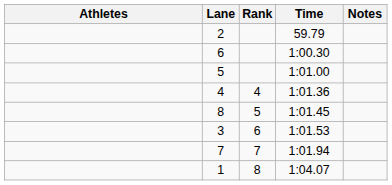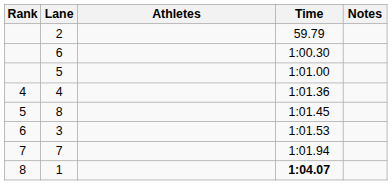 <table class="wikitable sortable" style="text-align:center;">
 <tr>
+<th width=40>Rank</th>
+<th width=40>Lane</th>
 <th width=250>Athletes</th>
-<th width=40>Lane</th>
-<th width=40>Rank</th>
 <th width=80>Time</th>
 <th width=50>Notes</th>
 </tr>
 <tr>
+<td></td>
+<td>2</td>
 <td align=left></td>
-<td>2</td>
-<td></td>
 <td>59.79</td>
 <td></td>
 </tr>
 <tr>
+<td></td>
+<td>6</td>
 <td align=left></td>
-<td>6</td>
-<td></td>
 <td>1:00.30</td>
 <td></td>
 </tr>
 <tr>
+<td></td>
+<td>5</td>
 <td align=left></td>
-<td>5</td>
-<td></td>
 <td>1:01.00</td>
 <td></td>
 </tr>
 <tr>
-<td align=left></td>
 <td>4</td>
 <td>4</td>
+<td align=left></td>
 <td>1:01.36</td>
 <td></td>
 </tr>
 <tr>
+<td>5</td>
+<td>8</td>
 <td align=left></td>
-<td>8</td>
-<td>5</td>
 <td>1:01.45</td>
 <td></td>
 </tr>
 <tr>
+<td>6</td>
+<td>3</td>
 <td align=left></td>
-<td>3</td>
-<td>6</td>
 <td>1:01.53</td>
 <td></td>
 </tr>
 <tr>
-<td align=left></td>
 <td>7</td>
 <td>7</td>
+<td align=left></td>
 <td>1:01.94</td>
 <td></td>
 </tr>
 <tr>
+<td>8</td>
+<td>1</td>
 <td align=left></td>
-<td>1</td>
-<td>8</td>
-<td>1:04.07</td>
+<td><strong>1:04.07</strong></td>
 <td></td>
 </tr>
 </table>
